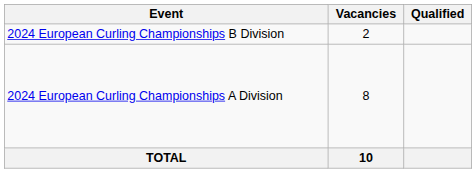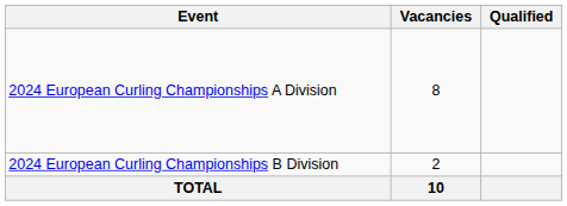 <table class="wikitable" style="width:600px;">
 <tr>
 <th>Event</th>
 <th>Vacancies</th>
 <th>Qualified</th>
 </tr>
 <tr>
+<td><a href='#'>2024 European Curling Championships</a> A Division</td>
+<td align=center>8</td>
+<td><br><br><br><br><br><br><br></td>
+</tr>
+<tr>
 <td><a href='#'>2024 European Curling Championships</a> B Division</td>
 <td align=center>2</td>
 <td><br></td>
-</tr>
-<tr>
-<td><a href='#'>2024 European Curling Championships</a> A Division</td>
-<td align=center>8</td>
-<td><br><br><br><br><br><br><br></td>
 </tr>
 <tr>
 <th>TOTAL</th>
 <th>10</th>
 <th></th>
 </tr>
 </table>
